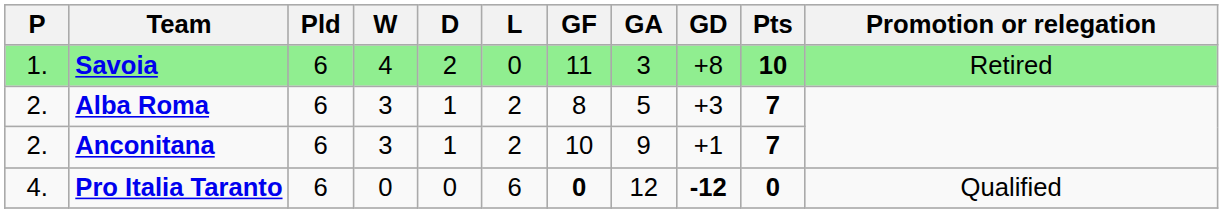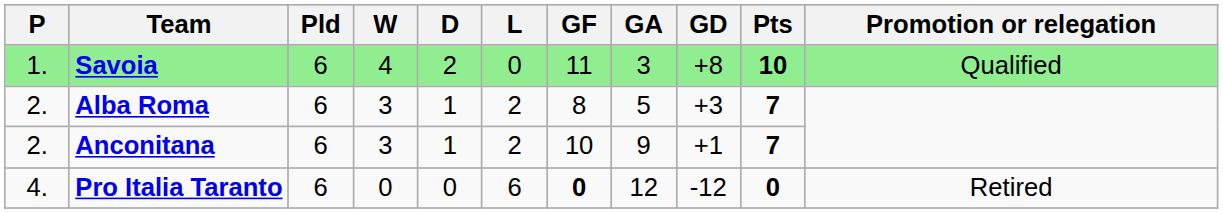 <table class="wikitable sortable" style="text-align: center;">
 <tr>
 <th width=33>P<br></th>
 <th>Team<br></th>
 <th width=33>Pld<br></th>
 <th width=33>W<br></th>
 <th width=33>D<br></th>
 <th width=33>L<br></th>
 <th width=33>GF<br></th>
 <th width=33>GA<br></th>
 <th width=33>GD<br></th>
 <th width=33>Pts<br></th>
 <th class="unsortable" width=250>Promotion or relegation<br></th>
 </tr>
 <tr style="background: #90EE90;">
 <td>1.</td>
 <td align="left"><strong><a href='#'>Savoia</a></strong></td>
 <td>6</td>
 <td>4</td>
 <td>2</td>
 <td>0</td>
 <td>11</td>
 <td>3</td>
 <td>+8</td>
 <td><strong>10</strong></td>
-<td>Retired</td>
+<td>Qualified</td>
 </tr>
 <tr>
 <td>2.</td>
 <td align="left"><strong><a href='#'>Alba Roma</a></strong></td>
 <td>6</td>
 <td>3</td>
 <td>1</td>
 <td>2</td>
 <td>8</td>
 <td>5</td>
 <td>+3</td>
 <td><strong>7</strong></td>
 </tr>
 <tr>
 <td>2.</td>
 <td align="left"><strong><a href='#'>Anconitana</a></strong></td>
 <td>6</td>
 <td>3</td>
 <td>1</td>
 <td>2</td>
 <td>10</td>
 <td>9</td>
 <td>+1</td>
 <td><strong>7</strong></td>
 </tr>
 <tr>
 <td>4.</td>
 <td align="left"><strong><a href='#'>Pro Italia Taranto</a></strong></td>
 <td>6</td>
 <td>0</td>
 <td>0</td>
 <td>6</td>
 <td><strong>0</strong></td>
 <td>12</td>
-<td><strong>-12</strong></td>
+<td>-12</td>
 <td><strong>0</strong></td>
-<td>Qualified</td>
+<td>Retired</td>
 </tr>
 </table>
